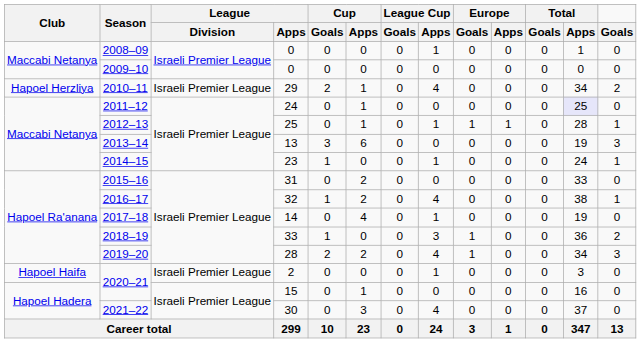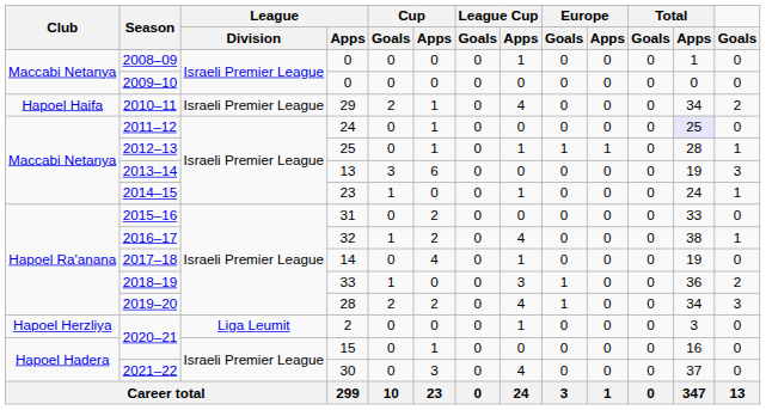 <table class="wikitable" style="text-align:center">
 <tr>
 <th rowspan="2">Club</th>
 <th rowspan="2">Season</th>
 <th colspan="2">League</th>
 <th colspan="2">Cup</th>
 <th colspan="2">League Cup</th>
 <th colspan="2">Europe</th>
 <th colspan="2">Total</th>
 </tr>
 <tr>
 <th>Division</th>
 <th>Apps</th>
 <th>Goals</th>
 <th>Apps</th>
 <th>Goals</th>
 <th>Apps</th>
 <th>Goals</th>
 <th>Apps</th>
 <th>Goals</th>
 <th>Apps</th>
 <th>Goals</th>
 </tr>
 <tr>
 <td rowspan="2"><a href='#'>Maccabi Netanya</a></td>
 <td><a href='#'>2008–09</a></td>
 <td rowspan="2"><a href='#'>Israeli Premier League</a></td>
 <td>0</td>
 <td>0</td>
 <td>0</td>
 <td>0</td>
 <td>1</td>
 <td>0</td>
 <td>0</td>
 <td>0</td>
 <td>1</td>
 <td>0</td>
 </tr>
 <tr>
 <td><a href='#'>2009–10</a></td>
 <td>0</td>
 <td>0</td>
 <td>0</td>
 <td>0</td>
 <td>0</td>
 <td>0</td>
 <td>0</td>
 <td>0</td>
 <td>0</td>
 <td>0</td>
 </tr>
 <tr>
-<td><a href='#'>Hapoel Herzliya</a></td>
+<td><a href='#'>Hapoel Haifa</a></td>
 <td><a href='#'>2010–11</a></td>
 <td>Israeli Premier League</td>
 <td>29</td>
 <td>2</td>
 <td>1</td>
 <td>0</td>
 <td>4</td>
 <td>0</td>
 <td>0</td>
 <td>0</td>
 <td>34</td>
 <td>2</td>
 </tr>
 <tr>
 <td rowspan="4"><a href='#'>Maccabi Netanya</a></td>
 <td><a href='#'>2011–12</a></td>
 <td rowspan="4">Israeli Premier League</td>
 <td>24</td>
 <td>0</td>
 <td>1</td>
 <td>0</td>
 <td>0</td>
 <td>0</td>
 <td>0</td>
 <td>0</td>
 <td style="background: lavender;">25</td>
 <td>0</td>
 </tr>
 <tr>
 <td><a href='#'>2012–13</a></td>
 <td>25</td>
 <td>0</td>
 <td>1</td>
 <td>0</td>
 <td>1</td>
 <td>1</td>
 <td>1</td>
 <td>0</td>
 <td>28</td>
 <td>1</td>
 </tr>
 <tr>
 <td><a href='#'>2013–14</a></td>
 <td>13</td>
 <td>3</td>
 <td>6</td>
 <td>0</td>
 <td>0</td>
 <td>0</td>
 <td>0</td>
 <td>0</td>
 <td>19</td>
 <td>3</td>
 </tr>
 <tr>
 <td><a href='#'>2014–15</a></td>
 <td>23</td>
 <td>1</td>
 <td>0</td>
 <td>0</td>
 <td>1</td>
 <td>0</td>
 <td>0</td>
 <td>0</td>
 <td>24</td>
 <td>1</td>
 </tr>
 <tr>
 <td rowspan="5"><a href='#'>Hapoel Ra'anana</a></td>
 <td><a href='#'>2015–16</a></td>
 <td rowspan="5">Israeli Premier League</td>
 <td>31</td>
 <td>0</td>
 <td>2</td>
 <td>0</td>
 <td>0</td>
 <td>0</td>
 <td>0</td>
 <td>0</td>
 <td>33</td>
 <td>0</td>
 </tr>
 <tr>
 <td><a href='#'>2016–17</a></td>
 <td>32</td>
 <td>1</td>
 <td>2</td>
 <td>0</td>
 <td>4</td>
 <td>0</td>
 <td>0</td>
 <td>0</td>
 <td>38</td>
 <td>1</td>
 </tr>
 <tr>
 <td><a href='#'>2017–18</a></td>
 <td>14</td>
 <td>0</td>
 <td>4</td>
 <td>0</td>
 <td>1</td>
 <td>0</td>
 <td>0</td>
 <td>0</td>
 <td>19</td>
 <td>0</td>
 </tr>
 <tr>
 <td><a href='#'>2018–19</a></td>
 <td>33</td>
 <td>1</td>
 <td>0</td>
 <td>0</td>
 <td>3</td>
 <td>1</td>
 <td>0</td>
 <td>0</td>
 <td>36</td>
 <td>2</td>
 </tr>
 <tr>
 <td><a href='#'>2019–20</a></td>
 <td>28</td>
 <td>2</td>
 <td>2</td>
 <td>0</td>
 <td>4</td>
 <td>1</td>
 <td>0</td>
 <td>0</td>
 <td>34</td>
 <td>3</td>
 </tr>
 <tr>
-<td><a href='#'>Hapoel Haifa</a></td>
+<td><a href='#'>Hapoel Herzliya</a></td>
 <td rowspan="2"><a href='#'>2020–21</a></td>
-<td>Israeli Premier League</td>
+<td><a href='#'>Liga Leumit</a></td>
 <td>2</td>
 <td>0</td>
 <td>0</td>
 <td>0</td>
 <td>1</td>
 <td>0</td>
 <td>0</td>
 <td>0</td>
 <td>3</td>
 <td>0</td>
 </tr>
 <tr>
 <td rowspan="2"><a href='#'>Hapoel Hadera</a></td>
 <td rowspan="2">Israeli Premier League</td>
 <td>15</td>
 <td>0</td>
 <td>1</td>
 <td>0</td>
 <td>0</td>
 <td>0</td>
 <td>0</td>
 <td>0</td>
 <td>16</td>
 <td>0</td>
 </tr>
 <tr>
 <td><a href='#'>2021–22</a></td>
 <td>30</td>
 <td>0</td>
 <td>3</td>
 <td>0</td>
 <td>4</td>
 <td>0</td>
 <td>0</td>
 <td>0</td>
 <td>37</td>
 <td>0</td>
 </tr>
 <tr>
 <th colspan="3">Career total</th>
 <th>299</th>
 <th>10</th>
 <th>23</th>
 <th>0</th>
 <th>24</th>
 <th>3</th>
 <th>1</th>
 <th>0</th>
 <th>347</th>
 <th>13</th>
 </tr>
 </table>
